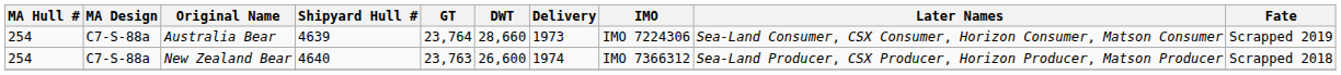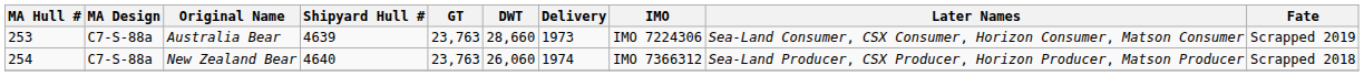 <table class="wikitable">
 <tr>
 <th>MA Hull #</th>
 <th>MA Design</th>
 <th>Original Name</th>
 <th>Shipyard Hull #</th>
 <th>GT</th>
 <th>DWT</th>
 <th>Delivery</th>
 <th>IMO</th>
 <th>Later Names</th>
 <th>Fate</th>
 </tr>
 <tr>
-<td>254</td>
+<td>253</td>
 <td>C7-S-88a</td>
 <td><em>Australia Bear</em></td>
 <td>4639</td>
-<td>23,764</td>
+<td>23,763</td>
 <td>28,660</td>
 <td>1973</td>
 <td>IMO 7224306</td>
 <td><em>Sea-Land Consumer</em>, <em>CSX Consumer</em>, <em>Horizon Consumer</em>, <em>Matson Consumer</em></td>
 <td>Scrapped 2019</td>
 </tr>
 <tr>
 <td>254</td>
 <td>C7-S-88a</td>
 <td><em>New Zealand Bear</em></td>
 <td>4640</td>
 <td>23,763</td>
-<td>26,600</td>
+<td>26,060</td>
 <td>1974</td>
 <td>IMO 7366312</td>
 <td><em>Sea-Land Producer</em>, <em>CSX Producer</em>, <em>Horizon Producer</em>, <em>Matson Producer</em></td>
 <td>Scrapped 2018</td>
 </tr>
 <tr>
 </tr>
 </table>
